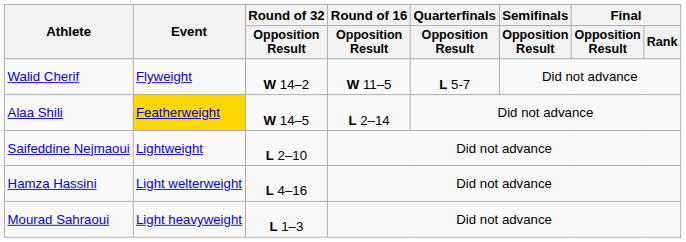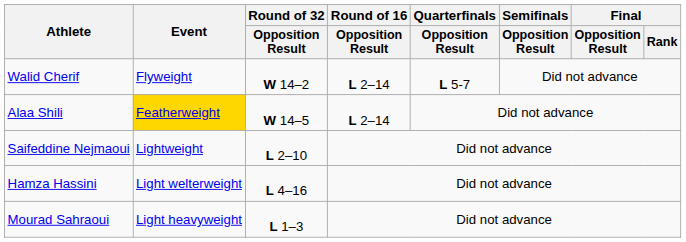 <table class="wikitable" style="font-size:90%">
 <tr>
 <th rowspan="2">Athlete</th>
 <th rowspan="2">Event</th>
 <th>Round of 32</th>
 <th>Round of 16</th>
 <th>Quarterfinals</th>
 <th>Semifinals</th>
 <th colspan=2>Final</th>
 </tr>
 <tr style="font-size:95%">
 <th>Opposition<br>Result</th>
 <th>Opposition<br>Result</th>
 <th>Opposition<br>Result</th>
 <th>Opposition<br>Result</th>
 <th>Opposition<br>Result</th>
 <th>Rank</th>
 </tr>
 <tr align=center>
 <td align=left><a href='#'>Walid Cherif</a></td>
 <td align=left><a href='#'>Flyweight</a></td>
 <td><br><strong>W</strong> 14–2</td>
-<td><br><strong>W</strong> 11–5</td>
+<td><br><strong>L</strong> 2–14</td>
 <td><br><strong>L</strong> 5-7</td>
 <td colspan=3>Did not advance</td>
 </tr>
 <tr align=center>
 <td align=left><a href='#'>Alaa Shili</a></td>
 <td align=left style="background: gold;"><a href='#'>Featherweight</a></td>
 <td><br><strong>W</strong> 14–5</td>
 <td><br><strong>L</strong> 2–14</td>
 <td colspan=4>Did not advance</td>
 </tr>
 <tr align=center>
 <td align=left><a href='#'>Saifeddine Nejmaoui</a></td>
 <td align=left><a href='#'>Lightweight</a></td>
 <td><br><strong>L</strong> 2–10</td>
 <td colspan=5>Did not advance</td>
 </tr>
 <tr align=center>
 <td align=left><a href='#'>Hamza Hassini</a></td>
 <td align=left><a href='#'>Light welterweight</a></td>
 <td><br><strong>L</strong> 4–16</td>
 <td colspan=5>Did not advance</td>
 </tr>
 <tr align=center>
 <td align=left><a href='#'>Mourad Sahraoui</a></td>
 <td align=left><a href='#'>Light heavyweight</a></td>
 <td><br><strong>L</strong> 1–3</td>
 <td colspan=5>Did not advance</td>
 </tr>
 </table>
